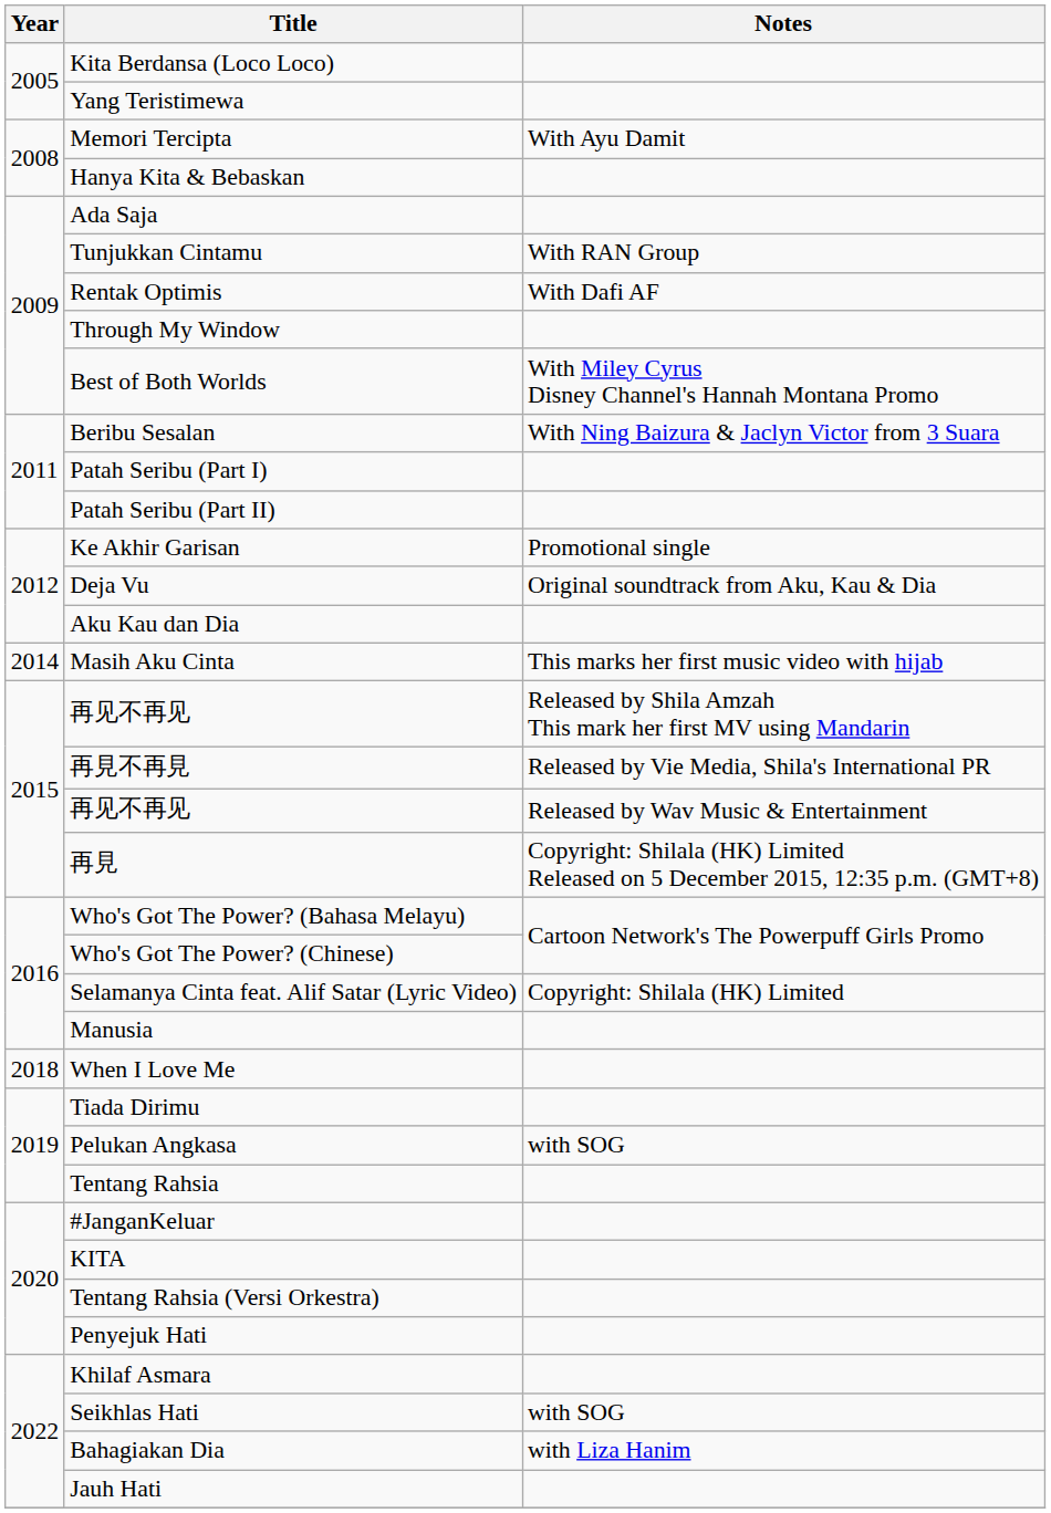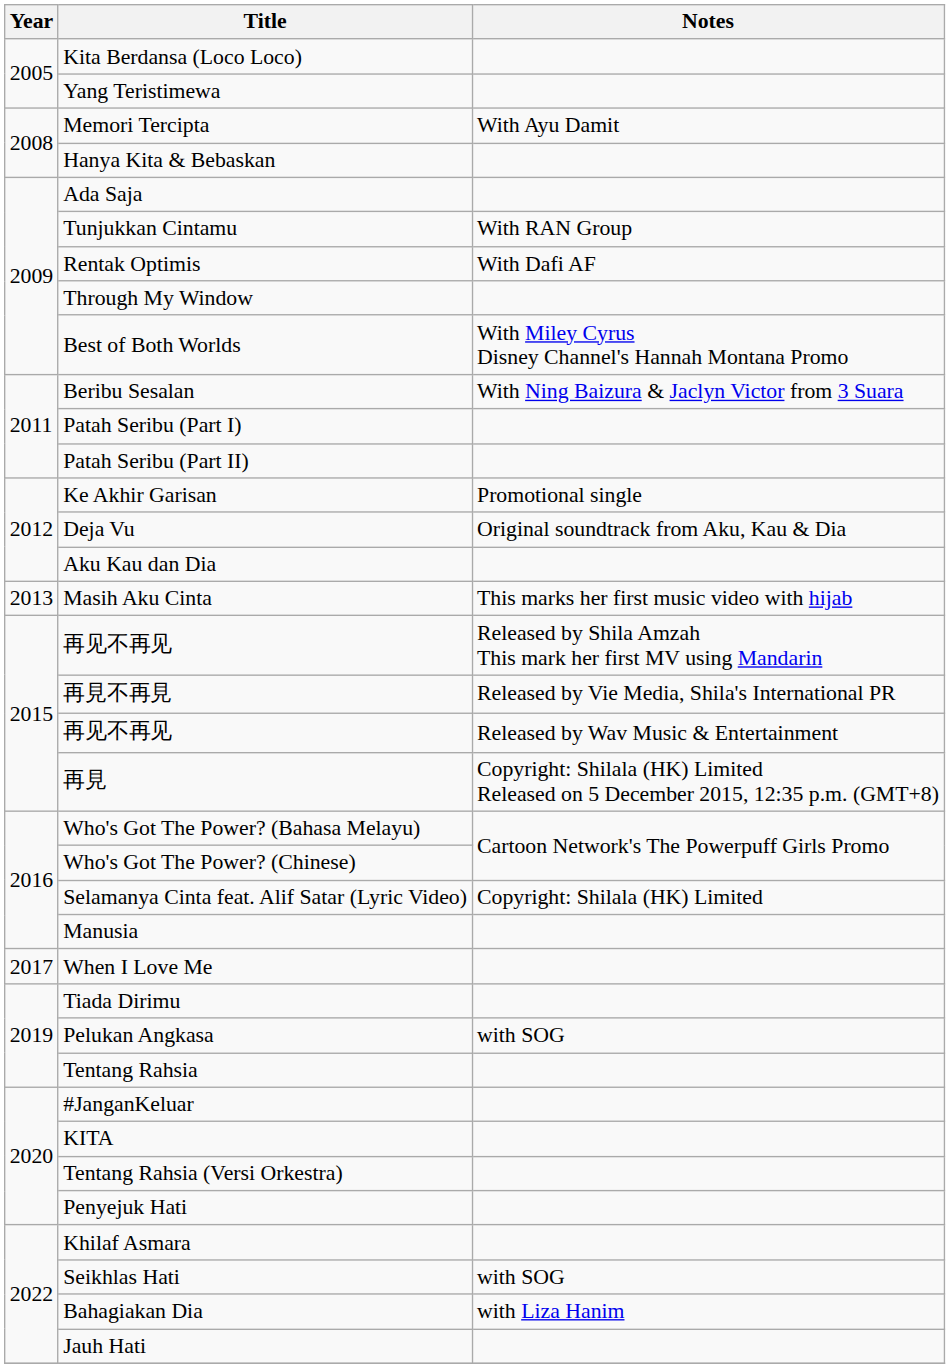 <table class="wikitable">
 <tr>
 <th>Year</th>
 <th>Title</th>
 <th>Notes</th>
 </tr>
 <tr>
 <td rowspan="2">2005</td>
 <td>Kita Berdansa (Loco Loco)</td>
 <td></td>
 </tr>
 <tr>
 <td>Yang Teristimewa</td>
 <td></td>
 </tr>
 <tr>
 <td rowspan="2">2008</td>
 <td>Memori Tercipta</td>
 <td>With Ayu Damit</td>
 </tr>
 <tr>
 <td>Hanya Kita & Bebaskan</td>
 <td></td>
 </tr>
 <tr>
 <td rowspan="5">2009</td>
 <td>Ada Saja</td>
 <td></td>
 </tr>
 <tr>
 <td>Tunjukkan Cintamu</td>
 <td>With RAN Group</td>
 </tr>
 <tr>
 <td>Rentak Optimis</td>
 <td>With Dafi AF</td>
 </tr>
 <tr>
 <td>Through My Window</td>
 <td></td>
 </tr>
 <tr>
 <td>Best of Both Worlds</td>
 <td>With <a href='#'>Miley Cyrus</a> <br>Disney Channel's Hannah Montana Promo</td>
 </tr>
 <tr>
 <td rowspan="3">2011</td>
 <td>Beribu Sesalan</td>
 <td>With <a href='#'>Ning Baizura</a> & <a href='#'>Jaclyn Victor</a> from <a href='#'>3 Suara</a></td>
 </tr>
 <tr>
 <td>Patah Seribu (Part I)</td>
 <td></td>
 </tr>
 <tr>
 <td>Patah Seribu (Part II)</td>
 <td></td>
 </tr>
 <tr>
 <td rowspan="3">2012</td>
 <td>Ke Akhir Garisan</td>
 <td>Promotional single</td>
 </tr>
 <tr>
 <td>Deja Vu</td>
 <td>Original soundtrack from Aku, Kau & Dia</td>
 </tr>
 <tr>
 <td>Aku Kau dan Dia</td>
 <td></td>
 </tr>
 <tr>
-<td>2014</td>
+<td>2013</td>
 <td>Masih Aku Cinta</td>
 <td>This marks her first music video with <a href='#'>hijab</a></td>
 </tr>
 <tr>
 <td rowspan="4">2015</td>
 <td>再见不再见</td>
 <td>Released by Shila Amzah <br>This mark her first MV using <a href='#'>Mandarin</a></td>
 </tr>
 <tr>
 <td>再見不再見</td>
 <td>Released by Vie Media, Shila's International PR</td>
 </tr>
 <tr>
 <td>再见不再见</td>
 <td>Released by Wav Music & Entertainment</td>
 </tr>
 <tr>
 <td>再見</td>
 <td>Copyright: Shilala (HK) Limited <br>Released on 5 December 2015, 12:35 p.m. (GMT+8)</td>
 </tr>
 <tr>
 <td rowspan=4>2016</td>
 <td>Who's Got The Power? (Bahasa Melayu)</td>
 <td rowspan=2>Cartoon Network's The Powerpuff Girls Promo</td>
 </tr>
 <tr>
 <td>Who's Got The Power? (Chinese)</td>
 </tr>
 <tr>
 <td>Selamanya Cinta feat. Alif Satar (Lyric Video)</td>
 <td>Copyright: Shilala (HK) Limited</td>
 </tr>
 <tr>
 <td>Manusia</td>
 <td></td>
 </tr>
 <tr>
-<td>2018</td>
+<td>2017</td>
 <td>When I Love Me</td>
 <td></td>
 </tr>
 <tr>
 <td rowspan="3">2019</td>
 <td>Tiada Dirimu</td>
 <td></td>
 </tr>
 <tr>
 <td>Pelukan Angkasa</td>
 <td>with SOG</td>
 </tr>
 <tr>
 <td>Tentang Rahsia</td>
 <td></td>
 </tr>
 <tr>
 <td rowspan="4">2020</td>
 <td>#JanganKeluar</td>
 <td></td>
 </tr>
 <tr>
 <td>KITA</td>
 <td></td>
 </tr>
 <tr>
 <td>Tentang Rahsia (Versi Orkestra)</td>
 <td></td>
 </tr>
 <tr>
 <td>Penyejuk Hati</td>
 <td></td>
 </tr>
 <tr>
 <td rowspan="4">2022</td>
 <td>Khilaf Asmara</td>
 <td></td>
 </tr>
 <tr>
 <td>Seikhlas Hati</td>
 <td>with SOG</td>
 </tr>
 <tr>
 <td>Bahagiakan Dia</td>
 <td>with <a href='#'>Liza Hanim</a></td>
 </tr>
 <tr>
 <td>Jauh Hati</td>
 <td></td>
 </tr>
 <tr>
 </tr>
 </table>
